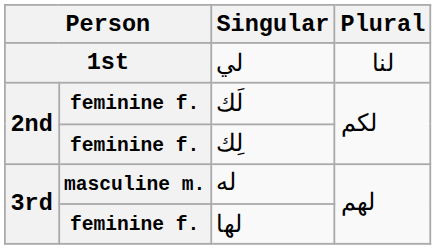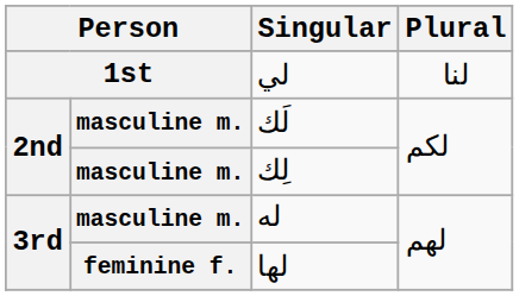 <table class="wikitable">
 <tr>
 <th colspan="2">Person</th>
 <th>Singular</th>
 <th>Plural</th>
 </tr>
 <tr>
 <th colspan="2">1st</th>
 <td><em></em> لي</td>
 <td colspan=2 style="text-align: center;"><em></em> لنا</td>
 </tr>
 <tr>
 <th rowspan="2">2nd</th>
-<th><small>feminine f.</small></th>
+<th><small>masculine m.</small></th>
 <td><em></em> لَك</td>
 <td rowspan="2"><em></em> لكم</td>
 </tr>
 <tr>
-<th><small>feminine f.</small></th>
+<th><small>masculine m.</small></th>
 <td><em></em> لِك</td>
 </tr>
 <tr>
 <th rowspan="2">3rd</th>
 <th><small>masculine m.</small></th>
 <td><em></em> له</td>
 <td rowspan="2"><em></em> لهم</td>
 </tr>
 <tr>
 <th><small>feminine f.</small></th>
 <td><em></em> لها</td>
 </tr>
 </table>
